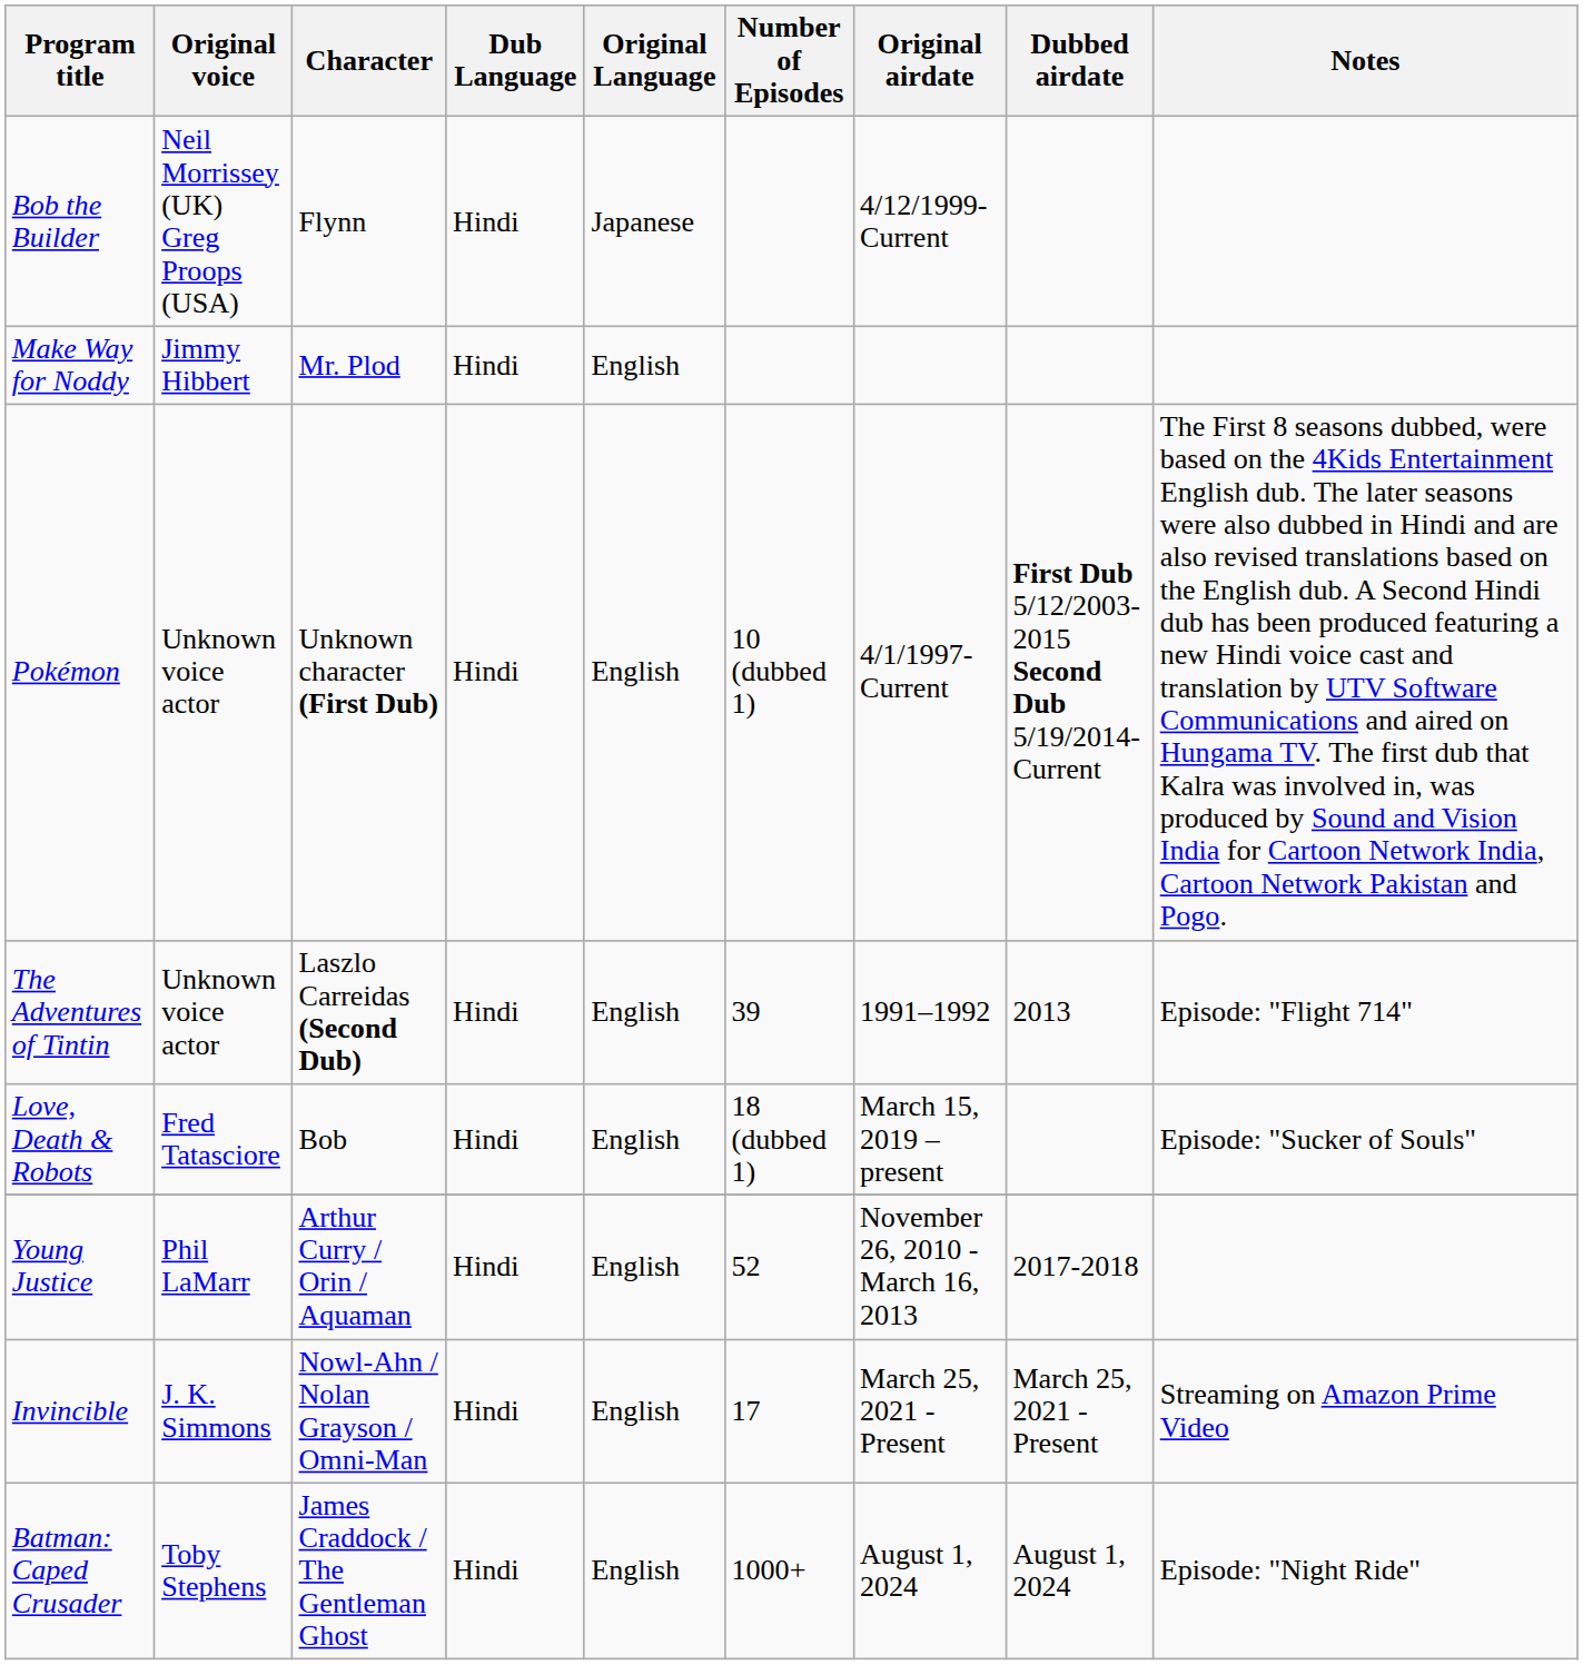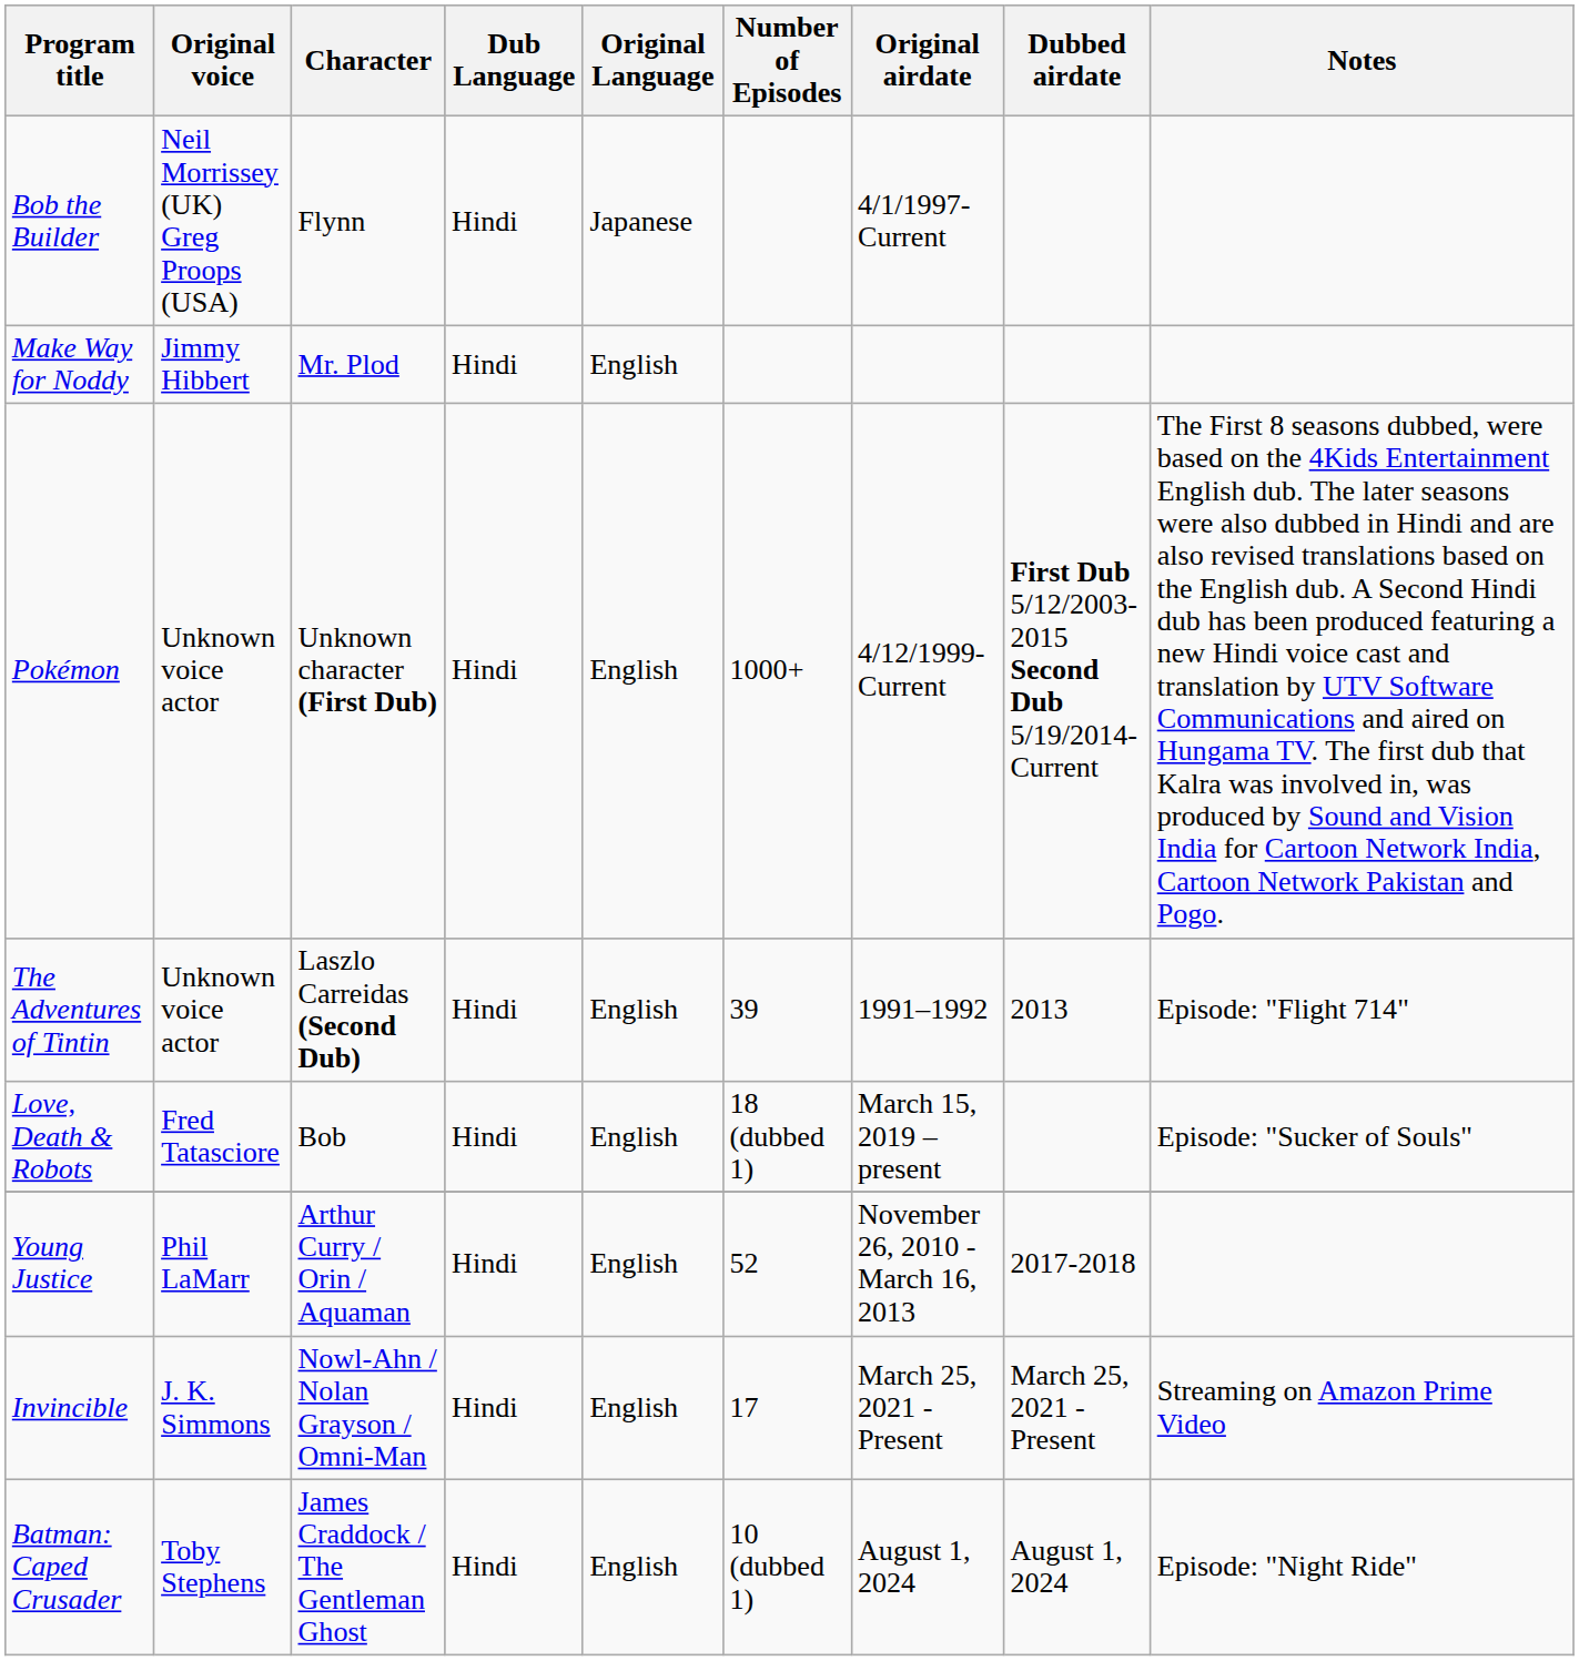 <table class="wikitable sortable">
 <tr>
 <th>Program title</th>
 <th>Original voice</th>
 <th>Character</th>
 <th>Dub Language</th>
 <th>Original Language</th>
 <th>Number of Episodes</th>
 <th>Original airdate</th>
 <th>Dubbed airdate</th>
 <th>Notes</th>
 </tr>
 <tr>
 <td><em><a href='#'>Bob the Builder</a></em></td>
 <td><a href='#'>Neil Morrissey</a> (UK) <br> <a href='#'>Greg Proops</a> (USA)</td>
 <td>Flynn</td>
 <td>Hindi</td>
 <td>Japanese</td>
 <td></td>
-<td>4/12/1999-<br>Current</td>
+<td>4/1/1997-Current</td>
 <td></td>
 <td></td>
 </tr>
 <tr>
 <td><em><a href='#'>Make Way for Noddy</a></em></td>
 <td><a href='#'>Jimmy Hibbert</a></td>
 <td><a href='#'>Mr. Plod</a></td>
 <td>Hindi</td>
 <td>English</td>
 <td></td>
 <td></td>
 <td></td>
 <td></td>
 </tr>
 <tr>
 <td><a href='#'><em>Pokémon</em></a></td>
 <td>Unknown voice actor</td>
 <td>Unknown character <br> <strong>(First Dub)</strong></td>
 <td>Hindi</td>
 <td>English</td>
-<td>10 (dubbed 1)</td>
-<td>4/1/1997-Current</td>
+<td>1000+</td>
+<td>4/12/1999-<br>Current</td>
 <td><strong>First Dub</strong> <br> 5/12/2003-2015 <br> <strong>Second Dub</strong> <br> 5/19/2014-Current</td>
 <td>The First 8 seasons dubbed, were based on the <a href='#'>4Kids Entertainment</a> English dub. The later seasons were also dubbed in Hindi and are also revised translations based on the English dub. A Second Hindi dub has been produced featuring a new Hindi voice cast and translation by <a href='#'>UTV Software Communications</a> and aired on <a href='#'>Hungama TV</a>. The first dub that Kalra was involved in, was produced by <a href='#'>Sound and Vision India</a> for <a href='#'>Cartoon Network India</a>, <a href='#'>Cartoon Network Pakistan</a> and <a href='#'>Pogo</a>.</td>
 </tr>
 <tr>
 <td><a href='#'><em>The Adventures of Tintin</em></a></td>
 <td>Unknown voice actor</td>
 <td>Laszlo Carreidas <strong>(Second Dub)</strong></td>
 <td>Hindi</td>
 <td>English</td>
 <td>39</td>
 <td>1991–1992</td>
 <td>2013</td>
 <td>Episode: "Flight 714"</td>
 </tr>
 <tr>
 <td><em><a href='#'>Love, Death & Robots</a></em></td>
 <td><a href='#'>Fred Tatasciore</a></td>
 <td>Bob</td>
 <td>Hindi</td>
 <td>English</td>
 <td>18 (dubbed 1)</td>
 <td>March 15, 2019 – present</td>
 <td></td>
 <td>Episode: "Sucker of Souls"</td>
 </tr>
 <tr Ninja Hattori- Kenichi's Teacher>
 </tr>
 <tr>
 <td><em><a href='#'>Young Justice</a></em></td>
 <td><a href='#'>Phil LaMarr</a></td>
 <td><a href='#'>Arthur Curry / Orin / Aquaman</a></td>
 <td>Hindi</td>
 <td>English</td>
 <td>52</td>
 <td>November 26, 2010 - March 16, 2013</td>
 <td>2017-2018</td>
 <td></td>
 </tr>
 <tr>
 <td><em><a href='#'>Invincible</a></em></td>
 <td><a href='#'>J. K. Simmons</a></td>
 <td><a href='#'>Nowl-Ahn / Nolan Grayson / Omni-Man</a></td>
 <td>Hindi</td>
 <td>English</td>
 <td>17</td>
 <td>March 25, 2021 - Present</td>
 <td>March 25, 2021 - Present</td>
 <td>Streaming on <a href='#'>Amazon Prime Video</a></td>
 </tr>
 <tr>
 <td><em><a href='#'>Batman: Caped Crusader</a></em></td>
 <td><a href='#'>Toby Stephens</a></td>
 <td><a href='#'>James Craddock / The Gentleman Ghost</a></td>
 <td>Hindi</td>
 <td>English</td>
-<td>1000+</td>
+<td>10 (dubbed 1)</td>
 <td>August 1, 2024</td>
 <td>August 1, 2024</td>
 <td>Episode: "Night Ride"</td>
 </tr>
 </table>
